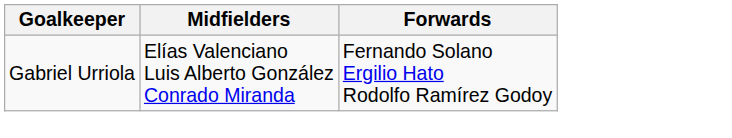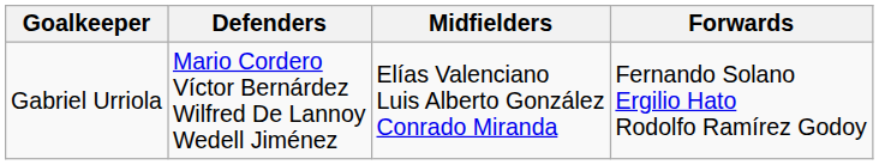 <table class="wikitable">
 <tr>
 <th>Goalkeeper</th>
+<th>Defenders</th>
 <th>Midfielders</th>
 <th>Forwards</th>
 </tr>
 <tr>
 <td> Gabriel Urriola</td>
+<td> <a href='#'>Mario Cordero</a><br> Víctor Bernárdez<br> Wilfred De Lannoy<br> Wedell Jiménez</td>
 <td> Elías Valenciano<br> Luis Alberto González<br> <a href='#'>Conrado Miranda</a></td>
 <td> Fernando Solano<br> <a href='#'>Ergilio Hato</a><br> Rodolfo Ramírez Godoy</td>
 </tr>
 </table>
